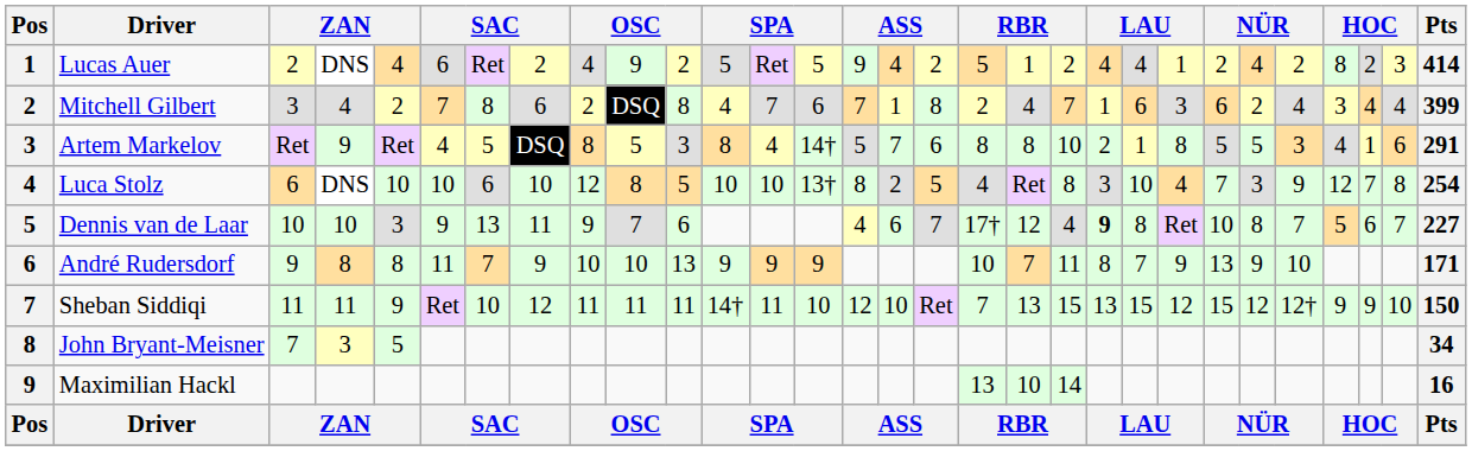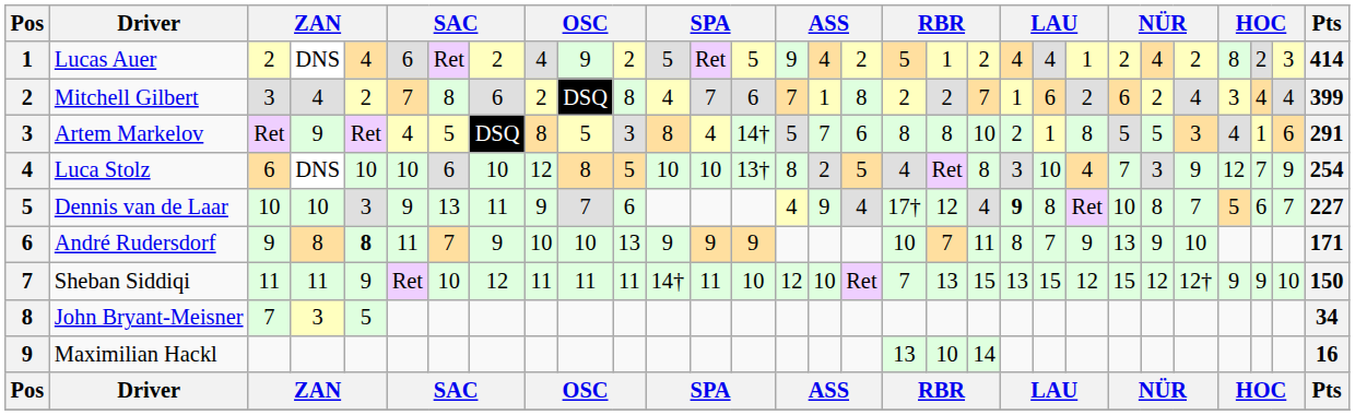 <table class="wikitable" style="font-size: 85%; text-align: center">
 <tr valign="top">
 <th valign=middle>Pos</th>
 <th valign=middle>Driver</th>
 <th colspan=3><a href='#'>ZAN</a><br></th>
 <th colspan=3><a href='#'>SAC</a><br></th>
 <th colspan=3><a href='#'>OSC</a><br></th>
 <th colspan=3><a href='#'>SPA</a><br></th>
 <th colspan=3><a href='#'>ASS</a><br></th>
 <th colspan=3><a href='#'>RBR</a><br></th>
 <th colspan=3><a href='#'>LAU</a><br></th>
 <th colspan=3><a href='#'>NÜR</a><br></th>
 <th colspan=3><a href='#'>HOC</a><br></th>
 <th valign="middle">Pts</th>
 </tr>
 <tr>
 <th>1</th>
 <td align="left"> <a href='#'>Lucas Auer</a></td>
 <td style="background:#FFFFBF;">2</td>
 <td style="background:#FFFFFF;">DNS</td>
 <td style="background:#FFDF9F;">4</td>
 <td style="background:#DFDFDF;">6</td>
 <td style="background:#EFCFFF;">Ret</td>
 <td style="background:#FFFFBF;">2</td>
 <td style="background:#DFDFDF;">4</td>
 <td style="background:#DFFFDF;">9</td>
 <td style="background:#FFFFBF;">2</td>
 <td style="background:#DFDFDF;">5</td>
 <td style="background:#EFCFFF;">Ret</td>
 <td style="background:#FFFFBF;">5</td>
 <td style="background:#DFFFDF;">9</td>
 <td style="background:#FFDF9F;">4</td>
 <td style="background:#FFFFBF;">2</td>
 <td style="background:#FFDF9F;">5</td>
 <td style="background:#FFFFBF;">1</td>
 <td style="background:#FFFFBF;">2</td>
 <td style="background:#FFDF9F;">4</td>
 <td style="background:#DFDFDF;">4</td>
 <td style="background:#FFFFBF;">1</td>
 <td style="background:#FFFFBF;">2</td>
 <td style="background:#FFDF9F;">4</td>
 <td style="background:#FFFFBF;">2</td>
 <td style="background:#DFFFDF;">8</td>
 <td style="background:#DFDFDF;">2</td>
 <td style="background:#FFFFBF;">3</td>
 <th>414</th>
 </tr>
 <tr>
 <th>2</th>
 <td align="left"> <a href='#'>Mitchell Gilbert</a></td>
 <td style="background:#DFDFDF;">3</td>
 <td style="background:#DFDFDF;">4</td>
 <td style="background:#FFFFBF;">2</td>
 <td style="background:#FFDF9F;">7</td>
 <td style="background:#DFFFDF;">8</td>
 <td style="background:#DFDFDF;">6</td>
 <td style="background:#FFFFBF;">2</td>
 <td style="background:#000000; color:white">DSQ</td>
 <td style="background:#DFFFDF;">8</td>
 <td style="background:#FFFFBF;">4</td>
 <td style="background:#DFDFDF;">7</td>
 <td style="background:#DFDFDF;">6</td>
 <td style="background:#FFDF9F;">7</td>
 <td style="background:#FFFFBF;">1</td>
 <td style="background:#DFFFDF;">8</td>
 <td style="background:#FFFFBF;">2</td>
-<td style="background:#DFDFDF;">4</td>
+<td style="background:#DFDFDF;">2</td>
 <td style="background:#FFDF9F;">7</td>
 <td style="background:#FFFFBF;">1</td>
 <td style="background:#FFDF9F;">6</td>
-<td style="background:#DFDFDF;">3</td>
+<td style="background:#DFDFDF;">2</td>
 <td style="background:#FFDF9F;">6</td>
 <td style="background:#FFFFBF;">2</td>
 <td style="background:#DFDFDF;">4</td>
 <td style="background:#FFFFBF;">3</td>
 <td style="background:#FFDF9F;">4</td>
 <td style="background:#DFDFDF;">4</td>
 <th>399</th>
 </tr>
 <tr>
 <th>3</th>
 <td align="left"> <a href='#'>Artem Markelov</a></td>
 <td style="background:#EFCFFF;">Ret</td>
 <td style="background:#DFFFDF;">9</td>
 <td style="background:#EFCFFF;">Ret</td>
 <td style="background:#FFFFBF;">4</td>
 <td style="background:#FFFFBF;">5</td>
 <td style="background:#000000; color:white">DSQ</td>
 <td style="background:#FFDF9F;">8</td>
 <td style="background:#FFFFBF;">5</td>
 <td style="background:#DFDFDF;">3</td>
 <td style="background:#FFDF9F;">8</td>
 <td style="background:#FFFFBF;">4</td>
 <td style="background:#DFFFDF;">14†</td>
 <td style="background:#DFDFDF;">5</td>
 <td style="background:#DFFFDF;">7</td>
 <td style="background:#DFFFDF;">6</td>
 <td style="background:#DFFFDF;">8</td>
 <td style="background:#DFFFDF;">8</td>
 <td style="background:#DFFFDF;">10</td>
 <td style="background:#DFFFDF;">2</td>
 <td style="background:#FFFFBF;">1</td>
 <td style="background:#DFFFDF;">8</td>
 <td style="background:#DFDFDF;">5</td>
 <td style="background:#DFFFDF;">5</td>
 <td style="background:#FFDF9F;">3</td>
 <td style="background:#DFDFDF;">4</td>
 <td style="background:#FFFFBF;">1</td>
 <td style="background:#FFDF9F;">6</td>
 <th>291</th>
 </tr>
 <tr>
 <th>4</th>
 <td align="left"> <a href='#'>Luca Stolz</a></td>
 <td style="background:#FFDF9F;">6</td>
 <td style="background:#FFFFFF;">DNS</td>
 <td style="background:#DFFFDF;">10</td>
 <td style="background:#DFFFDF;">10</td>
 <td style="background:#DFDFDF;">6</td>
 <td style="background:#DFFFDF;">10</td>
 <td style="background:#DFFFDF;">12</td>
 <td style="background:#FFDF9F;">8</td>
 <td style="background:#FFDF9F;">5</td>
 <td style="background:#DFFFDF;">10</td>
 <td style="background:#DFFFDF;">10</td>
 <td style="background:#DFFFDF;">13†</td>
 <td style="background:#DFFFDF;">8</td>
 <td style="background:#DFDFDF;">2</td>
 <td style="background:#FFDF9F;">5</td>
 <td style="background:#DFDFDF;">4</td>
 <td style="background:#EFCFFF;">Ret</td>
 <td style="background:#DFFFDF;">8</td>
 <td style="background:#DFDFDF;">3</td>
 <td style="background:#DFFFDF;">10</td>
 <td style="background:#FFDF9F;">4</td>
 <td style="background:#DFFFDF;">7</td>
 <td style="background:#DFDFDF;">3</td>
 <td style="background:#DFFFDF;">9</td>
 <td style="background:#DFFFDF;">12</td>
 <td style="background:#DFFFDF;">7</td>
-<td style="background:#DFFFDF;">8</td>
+<td style="background:#DFFFDF;">9</td>
 <th>254</th>
 </tr>
 <tr>
 <th>5</th>
 <td align="left"> <a href='#'>Dennis van de Laar</a></td>
 <td style="background:#DFFFDF;">10</td>
 <td style="background:#DFFFDF;">10</td>
 <td style="background:#DFDFDF;">3</td>
 <td style="background:#DFFFDF;">9</td>
 <td style="background:#DFFFDF;">13</td>
 <td style="background:#DFFFDF;">11</td>
 <td style="background:#DFFFDF;">9</td>
 <td style="background:#DFDFDF;">7</td>
 <td style="background:#DFFFDF;">6</td>
 <td></td>
 <td></td>
 <td></td>
 <td style="background:#FFFFBF;">4</td>
-<td style="background:#DFFFDF;">6</td>
-<td style="background:#DFDFDF;">7</td>
+<td style="background:#DFFFDF;">9</td>
+<td style="background:#DFDFDF;">4</td>
 <td style="background:#DFFFDF;">17†</td>
 <td style="background:#DFFFDF;">12</td>
 <td style="background:#DFDFDF;">4</td>
 <td style="background:#DFFFDF;"><strong>9</strong></td>
 <td style="background:#DFFFDF;">8</td>
 <td style="background:#EFCFFF;">Ret</td>
 <td style="background:#DFFFDF;">10</td>
 <td style="background:#DFFFDF;">8</td>
 <td style="background:#DFFFDF;">7</td>
 <td style="background:#FFDF9F;">5</td>
 <td style="background:#DFFFDF;">6</td>
 <td style="background:#DFFFDF;">7</td>
 <th>227</th>
 </tr>
 <tr>
 <th>6</th>
 <td align="left"> <a href='#'>André Rudersdorf</a></td>
 <td style="background:#DFFFDF;">9</td>
 <td style="background:#FFDF9F;">8</td>
-<td style="background:#DFFFDF;">8</td>
+<td style="background:#DFFFDF;"><strong>8</strong></td>
 <td style="background:#DFFFDF;">11</td>
 <td style="background:#FFDF9F;">7</td>
 <td style="background:#DFFFDF;">9</td>
 <td style="background:#DFFFDF;">10</td>
 <td style="background:#DFFFDF;">10</td>
 <td style="background:#DFFFDF;">13</td>
 <td style="background:#DFFFDF;">9</td>
 <td style="background:#FFDF9F;">9</td>
 <td style="background:#FFDF9F;">9</td>
 <td></td>
 <td></td>
 <td></td>
 <td style="background:#DFFFDF;">10</td>
 <td style="background:#FFDF9F;">7</td>
 <td style="background:#DFFFDF;">11</td>
 <td style="background:#DFFFDF;">8</td>
 <td style="background:#DFFFDF;">7</td>
 <td style="background:#DFFFDF;">9</td>
 <td style="background:#DFFFDF;">13</td>
 <td style="background:#DFFFDF;">9</td>
 <td style="background:#DFFFDF;">10</td>
 <td></td>
 <td></td>
 <td></td>
 <th>171</th>
 </tr>
 <tr>
 <th>7</th>
 <td align="left"> Sheban Siddiqi</td>
 <td style="background:#DFFFDF;">11</td>
 <td style="background:#DFFFDF;">11</td>
 <td style="background:#DFFFDF;">9</td>
 <td style="background:#EFCFFF;">Ret</td>
 <td style="background:#DFFFDF;">10</td>
 <td style="background:#DFFFDF;">12</td>
 <td style="background:#DFFFDF;">11</td>
 <td style="background:#DFFFDF;">11</td>
 <td style="background:#DFFFDF;">11</td>
 <td style="background:#DFFFDF;">14†</td>
 <td style="background:#DFFFDF;">11</td>
 <td style="background:#DFFFDF;">10</td>
 <td style="background:#DFFFDF;">12</td>
 <td style="background:#DFFFDF;">10</td>
 <td style="background:#EFCFFF;">Ret</td>
 <td style="background:#DFFFDF;">7</td>
 <td style="background:#DFFFDF;">13</td>
 <td style="background:#DFFFDF;">15</td>
 <td style="background:#DFFFDF;">13</td>
 <td style="background:#DFFFDF;">15</td>
 <td style="background:#DFFFDF;">12</td>
 <td style="background:#DFFFDF;">15</td>
 <td style="background:#DFFFDF;">12</td>
 <td style="background:#DFFFDF;">12†</td>
 <td style="background:#DFFFDF;">9</td>
 <td style="background:#DFFFDF;">9</td>
 <td style="background:#DFFFDF;">10</td>
 <th>150</th>
 </tr>
 <tr>
 <th>8</th>
 <td align="left" nowrap> <a href='#'>John Bryant-Meisner</a></td>
 <td style="background:#DFFFDF;">7</td>
 <td style="background:#FFFFBF;">3</td>
 <td style="background:#DFFFDF;">5</td>
 <td></td>
 <td></td>
 <td></td>
 <td></td>
 <td></td>
 <td></td>
 <td></td>
 <td></td>
 <td></td>
 <td></td>
 <td></td>
 <td></td>
 <td></td>
 <td></td>
 <td></td>
 <td></td>
 <td></td>
 <td></td>
 <td></td>
 <td></td>
 <td></td>
 <td></td>
 <td></td>
 <td></td>
 <th>34</th>
 </tr>
 <tr>
 <th>9</th>
 <td align="left"> Maximilian Hackl</td>
 <td></td>
 <td></td>
 <td></td>
 <td></td>
 <td></td>
 <td></td>
 <td></td>
 <td></td>
 <td></td>
 <td></td>
 <td></td>
 <td></td>
 <td></td>
 <td></td>
 <td></td>
 <td style="background:#DFFFDF;">13</td>
 <td style="background:#DFFFDF;">10</td>
 <td style="background:#DFFFDF;">14</td>
 <td></td>
 <td></td>
 <td></td>
 <td></td>
 <td></td>
 <td></td>
 <td></td>
 <td></td>
 <td></td>
 <th>16</th>
 </tr>
 <tr valign="top">
 <th valign=middle>Pos</th>
 <th valign=middle>Driver</th>
 <th colspan=3><a href='#'>ZAN</a><br></th>
 <th colspan=3><a href='#'>SAC</a><br></th>
 <th colspan=3><a href='#'>OSC</a><br></th>
 <th colspan=3><a href='#'>SPA</a><br></th>
 <th colspan=3><a href='#'>ASS</a><br></th>
 <th colspan=3><a href='#'>RBR</a><br></th>
 <th colspan=3><a href='#'>LAU</a><br></th>
 <th colspan=3><a href='#'>NÜR</a><br></th>
 <th colspan=3><a href='#'>HOC</a><br></th>
 <th valign="middle">Pts</th>
 </tr>
 <tr>
 </tr>
 </table>
